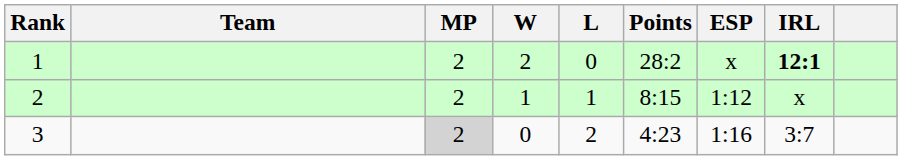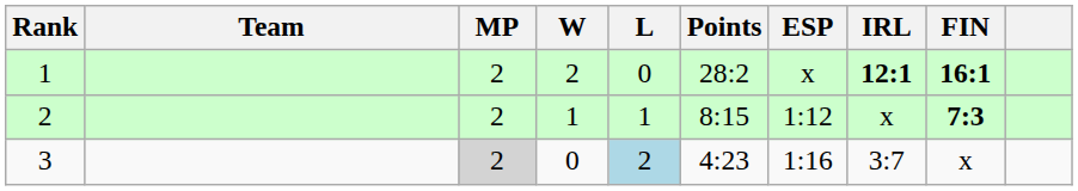 <table class="wikitable" style="text-align:center">
 <tr>
 <th>Rank</th>
 <th style="width:16em">Team</th>
 <th style="width:2.5em">MP</th>
 <th style="width:2.5em">W</th>
 <th style="width:2.5em">L</th>
 <th>Points</th>
 <th style="width:2.5em">ESP</th>
 <th style="width:2.5em">IRL</th>
+<th style="width:2.5em">FIN</th>
 <th style="width:2.5em"></th>
 </tr>
 <tr style="background:#cfc;">
 <td>1</td>
 <td style="text-align:left"></td>
 <td>2</td>
 <td>2</td>
 <td>0</td>
 <td>28:2</td>
 <td>x</td>
 <td><strong>12:1</strong></td>
+<td><strong>16:1</strong></td>
 <td></td>
 </tr>
 <tr style="background:#cfc;">
 <td>2</td>
 <td style="text-align:left"></td>
 <td>2</td>
 <td>1</td>
 <td>1</td>
 <td>8:15</td>
 <td>1:12</td>
 <td>x</td>
+<td><strong>7:3</strong></td>
 <td></td>
 </tr>
 <tr>
 <td>3</td>
 <td style="text-align:left"></td>
 <td style="background: lightgrey;">2</td>
 <td>0</td>
-<td>2</td>
+<td style="background: lightblue;">2</td>
 <td>4:23</td>
 <td>1:16</td>
 <td>3:7</td>
+<td>x</td>
 <td></td>
 </tr>
 </table>
